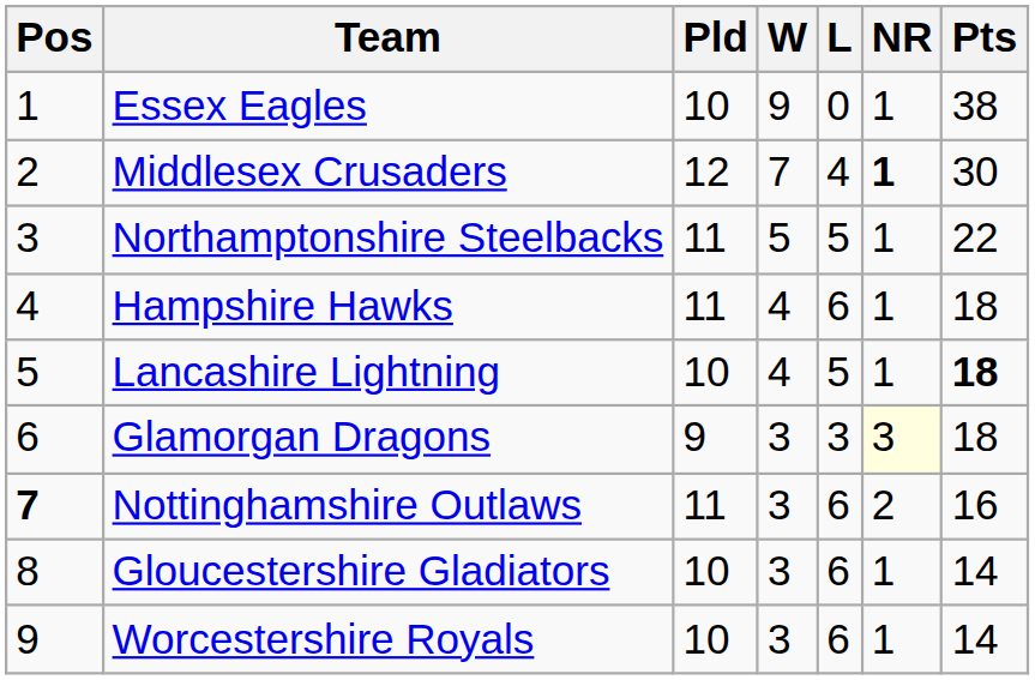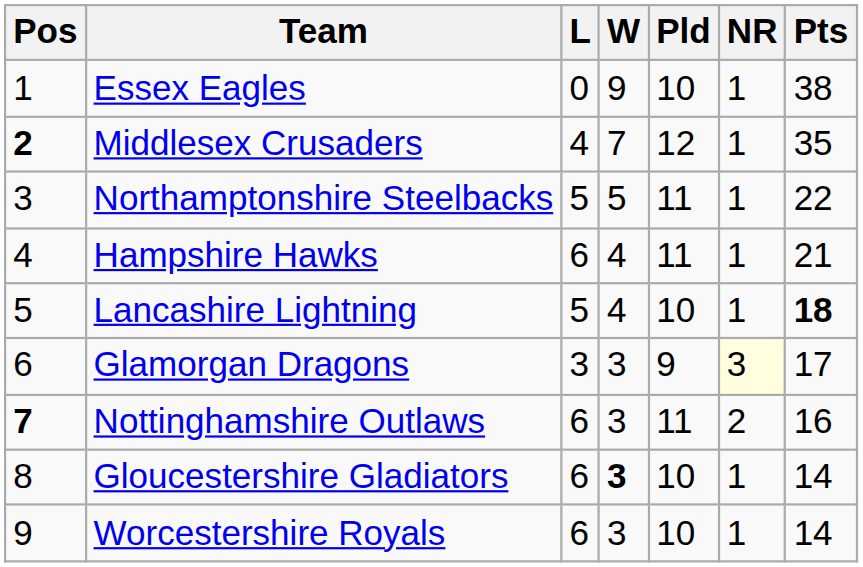 <table class="wikitable">
 <tr>
 <th>Pos</th>
 <th>Team</th>
+<th>L</th>
+<th>W</th>
 <th>Pld</th>
-<th>W</th>
-<th>L</th>
 <th>NR</th>
 <th>Pts</th>
 </tr>
 <tr>
 <td>1</td>
 <td><a href='#'>Essex Eagles</a></td>
+<td>0</td>
+<td>9</td>
 <td>10</td>
-<td>9</td>
-<td>0</td>
 <td>1</td>
 <td>38</td>
 </tr>
 <tr>
-<td>2</td>
+<td><strong>2</strong></td>
 <td><a href='#'>Middlesex Crusaders</a></td>
+<td>4</td>
+<td>7</td>
 <td>12</td>
-<td>7</td>
-<td>4</td>
-<td><strong>1</strong></td>
-<td>30</td>
+<td>1</td>
+<td>35</td>
 </tr>
 <tr>
 <td>3</td>
 <td><a href='#'>Northamptonshire Steelbacks</a></td>
-<td>11</td>
 <td>5</td>
 <td>5</td>
+<td>11</td>
 <td>1</td>
 <td>22</td>
 </tr>
 <tr>
 <td>4</td>
 <td><a href='#'>Hampshire Hawks</a></td>
+<td>6</td>
+<td>4</td>
 <td>11</td>
-<td>4</td>
-<td>6</td>
 <td>1</td>
-<td>18</td>
+<td>21</td>
 </tr>
 <tr>
 <td>5</td>
 <td><a href='#'>Lancashire Lightning</a></td>
+<td>5</td>
+<td>4</td>
 <td>10</td>
-<td>4</td>
-<td>5</td>
 <td>1</td>
 <td><strong>18</strong></td>
 </tr>
 <tr>
 <td>6</td>
 <td><a href='#'>Glamorgan Dragons</a></td>
-<td>9</td>
 <td>3</td>
 <td>3</td>
+<td>9</td>
 <td style="background: lightyellow;">3</td>
-<td>18</td>
+<td>17</td>
 </tr>
 <tr>
 <td><strong>7</strong></td>
 <td><a href='#'>Nottinghamshire Outlaws</a></td>
+<td>6</td>
+<td>3</td>
 <td>11</td>
-<td>3</td>
-<td>6</td>
 <td>2</td>
 <td>16</td>
 </tr>
 <tr>
 <td>8</td>
 <td><a href='#'>Gloucestershire Gladiators</a></td>
+<td>6</td>
+<td><strong>3</strong></td>
 <td>10</td>
-<td>3</td>
-<td>6</td>
 <td>1</td>
 <td>14</td>
 </tr>
 <tr>
 <td>9</td>
 <td><a href='#'>Worcestershire Royals</a></td>
+<td>6</td>
+<td>3</td>
 <td>10</td>
-<td>3</td>
-<td>6</td>
 <td>1</td>
 <td>14</td>
 </tr>
 </table>
